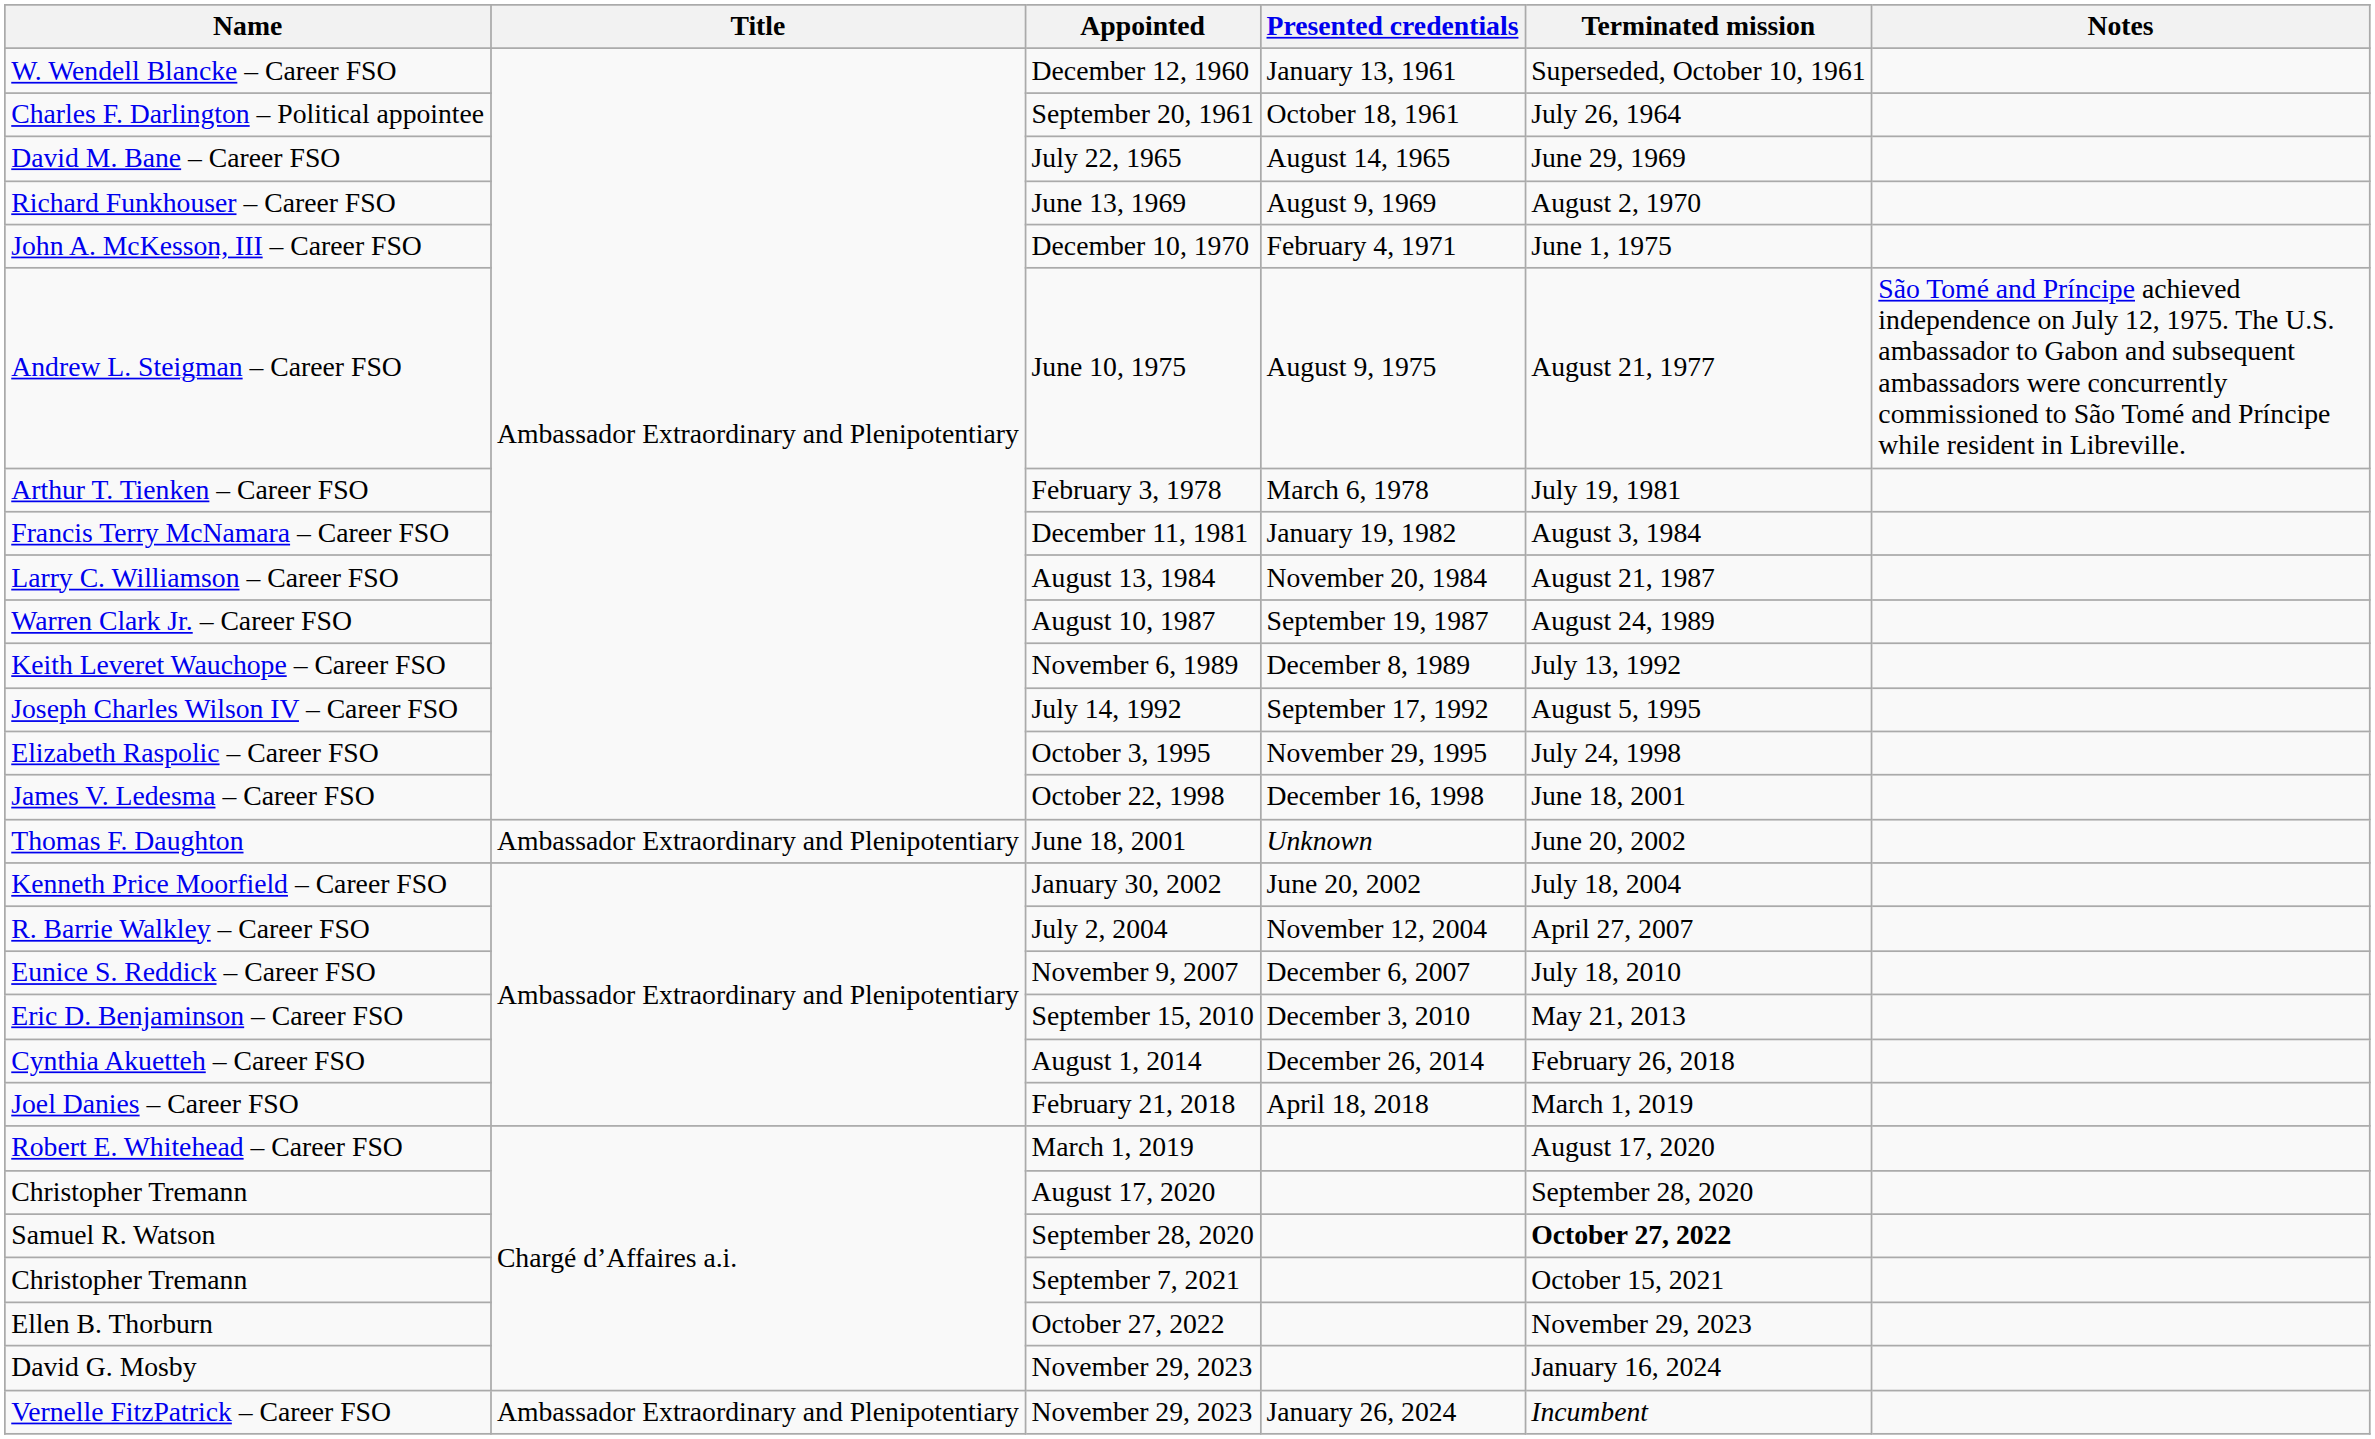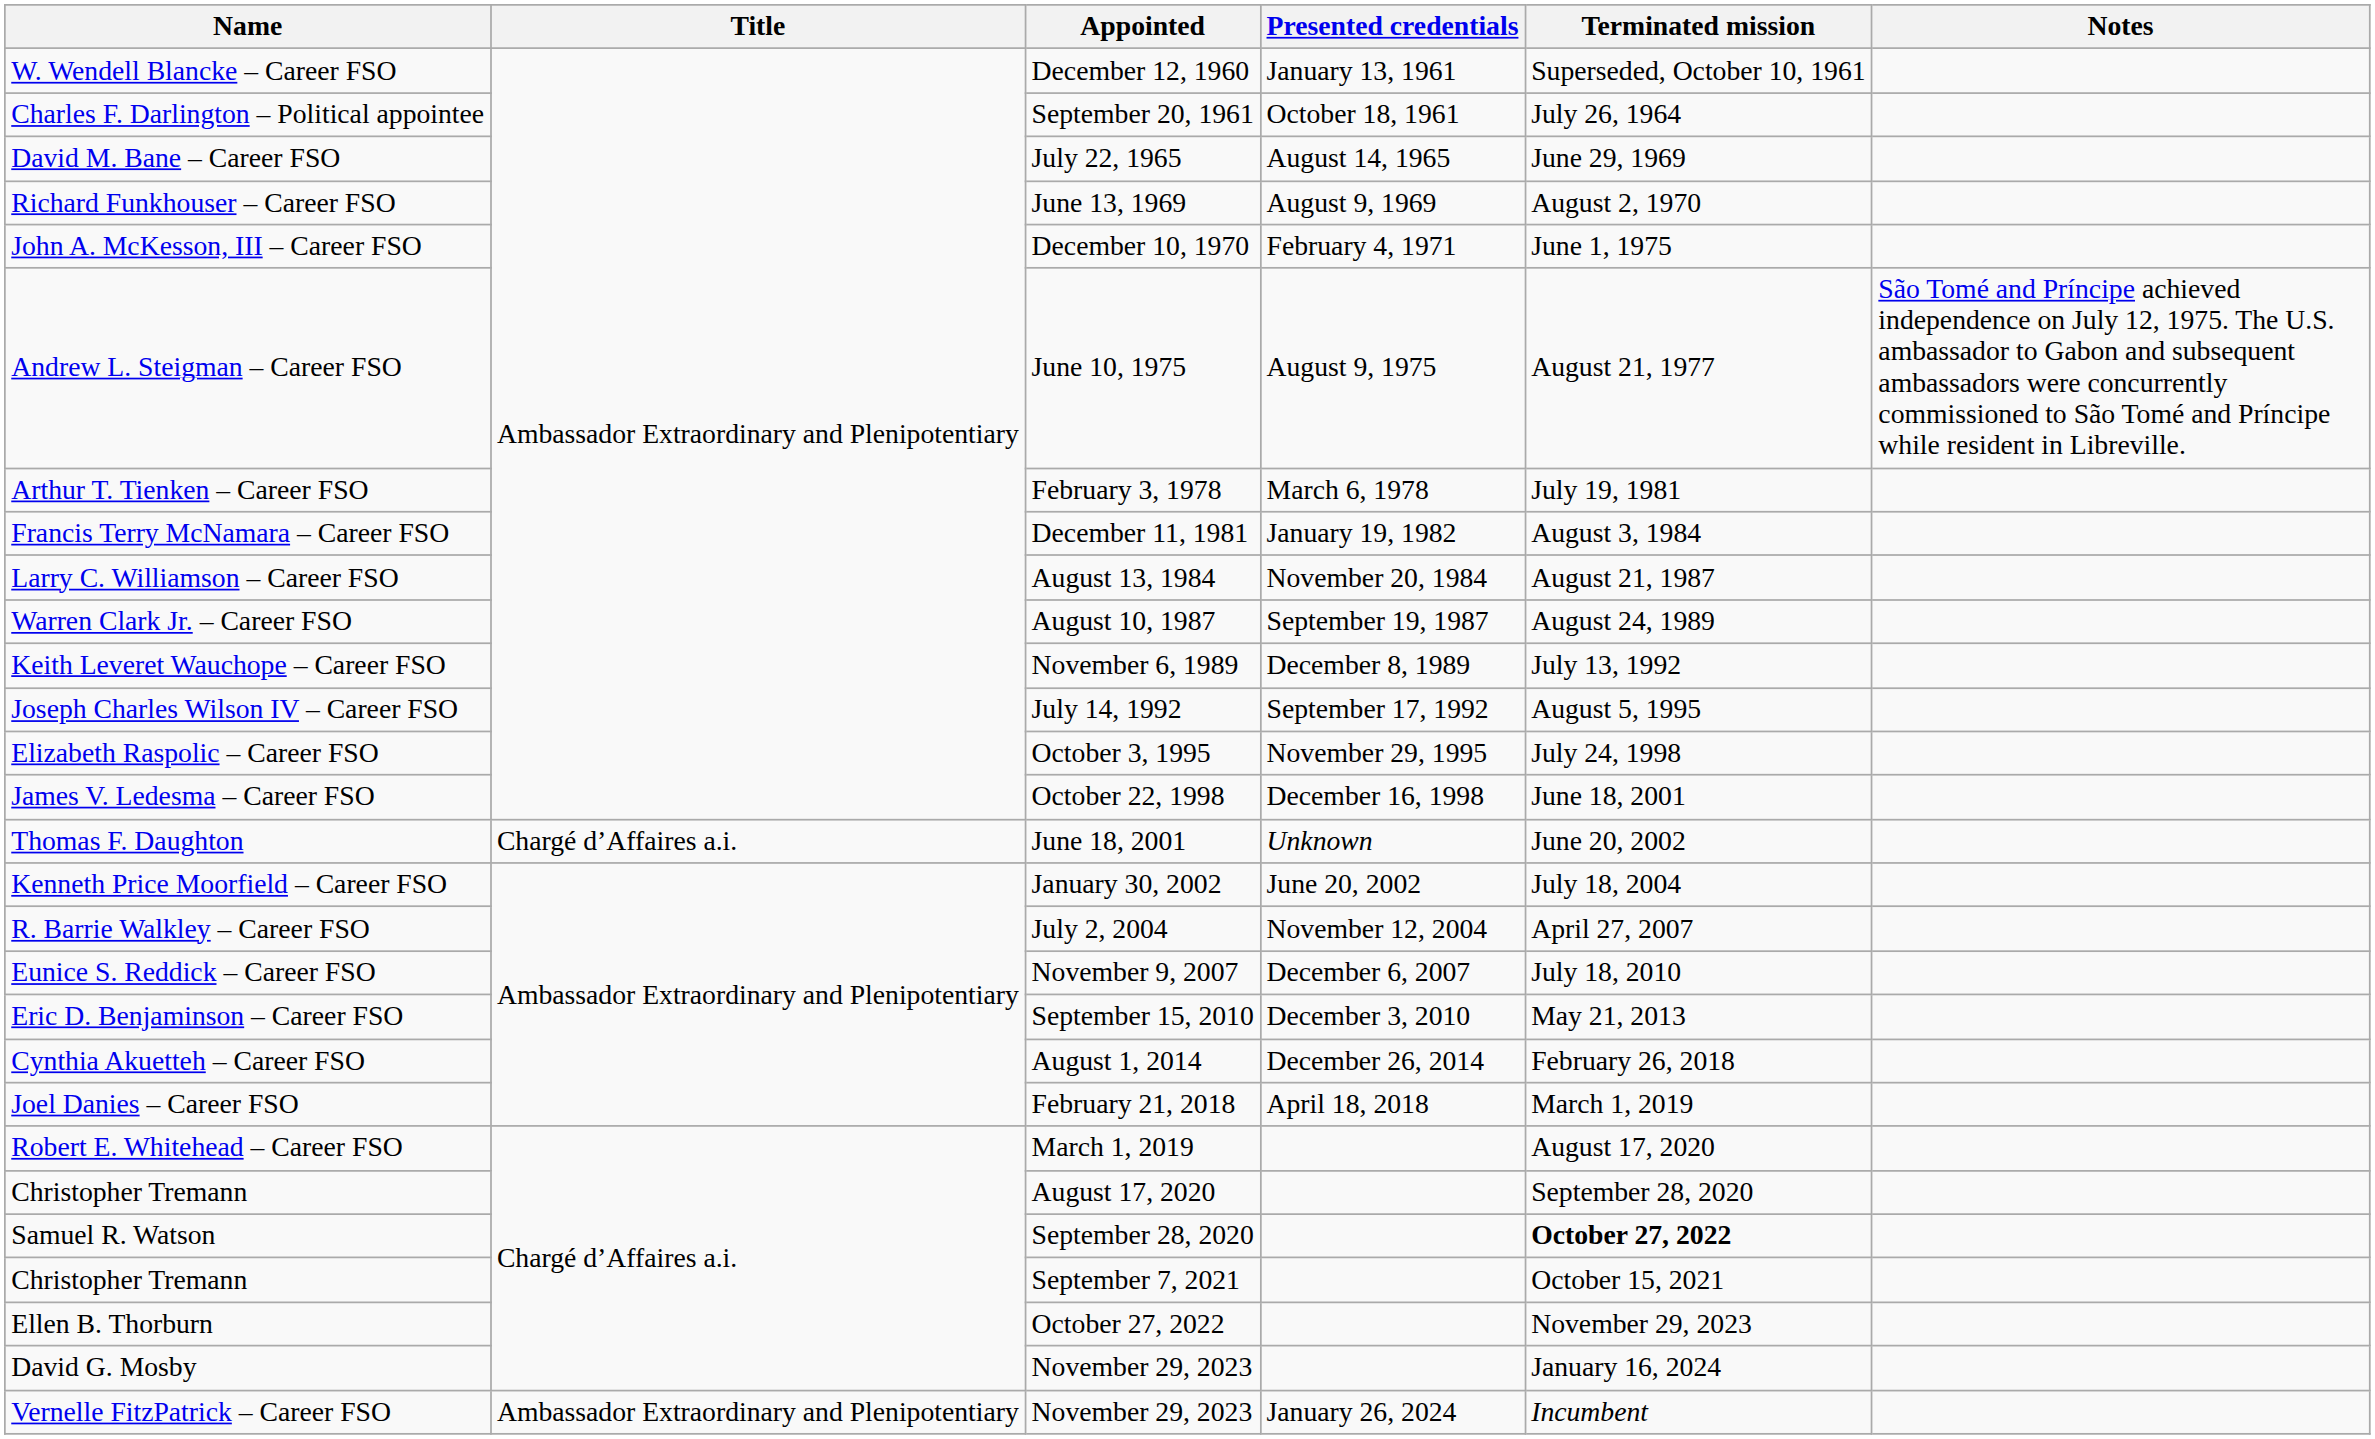 <table class="wikitable">
 <tr>
 <th>Name</th>
 <th>Title</th>
 <th>Appointed</th>
 <th><a href='#'>Presented credentials</a></th>
 <th>Terminated mission</th>
 <th style="width: 280px;">Notes</th>
 </tr>
 <tr>
 <td><a href='#'>W. Wendell Blancke</a> – Career FSO</td>
 <td rowspan="14">Ambassador Extraordinary and Plenipotentiary</td>
 <td>December 12, 1960</td>
 <td>January 13, 1961</td>
 <td>Superseded, October 10, 1961</td>
 <td></td>
 </tr>
 <tr>
 <td><a href='#'>Charles F. Darlington</a> – Political appointee</td>
 <td>September 20, 1961</td>
 <td>October 18, 1961</td>
 <td>July 26, 1964</td>
 <td></td>
 </tr>
 <tr>
 <td><a href='#'>David M. Bane</a> – Career FSO</td>
 <td>July 22, 1965</td>
 <td>August 14, 1965</td>
 <td>June 29, 1969</td>
 <td></td>
 </tr>
 <tr>
 <td><a href='#'>Richard Funkhouser</a> – Career FSO</td>
 <td>June 13, 1969</td>
 <td>August 9, 1969</td>
 <td>August 2, 1970</td>
 <td></td>
 </tr>
 <tr>
 <td><a href='#'>John A. McKesson, III</a> – Career FSO</td>
 <td>December 10, 1970</td>
 <td>February 4, 1971</td>
 <td>June 1, 1975</td>
 <td></td>
 </tr>
 <tr>
 <td><a href='#'>Andrew L. Steigman</a> – Career FSO</td>
 <td>June 10, 1975</td>
 <td>August 9, 1975</td>
 <td>August 21, 1977</td>
 <td><a href='#'>São Tomé and Príncipe</a> achieved independence on July 12, 1975. The U.S. ambassador to Gabon and subsequent ambassadors were concurrently commissioned to São Tomé and Príncipe while resident in Libreville.</td>
 </tr>
 <tr>
 <td><a href='#'>Arthur T. Tienken</a> – Career FSO</td>
 <td>February 3, 1978</td>
 <td>March 6, 1978</td>
 <td>July 19, 1981</td>
 <td></td>
 </tr>
 <tr>
 <td><a href='#'>Francis Terry McNamara</a> – Career FSO</td>
 <td>December 11, 1981</td>
 <td>January 19, 1982</td>
 <td>August 3, 1984</td>
 <td></td>
 </tr>
 <tr>
 <td><a href='#'>Larry C. Williamson</a> – Career FSO</td>
 <td>August 13, 1984</td>
 <td>November 20, 1984</td>
 <td>August 21, 1987</td>
 <td></td>
 </tr>
 <tr>
 <td><a href='#'>Warren Clark Jr.</a> – Career FSO</td>
 <td>August 10, 1987</td>
 <td>September 19, 1987</td>
 <td>August 24, 1989</td>
 <td></td>
 </tr>
 <tr>
 <td><a href='#'>Keith Leveret Wauchope</a> – Career FSO</td>
 <td>November 6, 1989</td>
 <td>December 8, 1989</td>
 <td>July 13, 1992</td>
 <td></td>
 </tr>
 <tr>
 <td><a href='#'>Joseph Charles Wilson IV</a> – Career FSO</td>
 <td>July 14, 1992</td>
 <td>September 17, 1992</td>
 <td>August 5, 1995</td>
 <td></td>
 </tr>
 <tr>
 <td><a href='#'>Elizabeth Raspolic</a> – Career FSO</td>
 <td>October 3, 1995</td>
 <td>November 29, 1995</td>
 <td>July 24, 1998</td>
 <td></td>
 </tr>
 <tr>
 <td><a href='#'>James V. Ledesma</a> – Career FSO</td>
 <td>October 22, 1998</td>
 <td>December 16, 1998</td>
 <td>June 18, 2001</td>
 <td></td>
 </tr>
 <tr>
 <td><a href='#'>Thomas F. Daughton</a></td>
-<td>Ambassador Extraordinary and Plenipotentiary</td>
+<td>Chargé d’Affaires a.i.</td>
 <td>June 18, 2001</td>
 <td><em>Unknown</em></td>
 <td>June 20, 2002</td>
 <td></td>
 </tr>
 <tr>
 <td><a href='#'>Kenneth Price Moorfield</a> – Career FSO</td>
 <td rowspan="6">Ambassador Extraordinary and Plenipotentiary</td>
 <td>January 30, 2002</td>
 <td>June 20, 2002</td>
 <td>July 18, 2004</td>
 <td></td>
 </tr>
 <tr>
 <td><a href='#'>R. Barrie Walkley</a> – Career FSO</td>
 <td>July 2, 2004</td>
 <td>November 12, 2004</td>
 <td>April 27, 2007</td>
 <td></td>
 </tr>
 <tr>
 <td><a href='#'>Eunice S. Reddick</a> – Career FSO</td>
 <td>November 9, 2007</td>
 <td>December 6, 2007</td>
 <td>July 18, 2010</td>
 <td></td>
 </tr>
 <tr>
 <td><a href='#'>Eric D. Benjaminson</a> – Career FSO</td>
 <td>September 15, 2010</td>
 <td>December 3, 2010</td>
 <td>May 21, 2013</td>
 <td></td>
 </tr>
 <tr>
 <td><a href='#'>Cynthia Akuetteh</a> – Career FSO</td>
 <td>August 1, 2014</td>
 <td>December 26, 2014</td>
 <td>February 26, 2018</td>
 <td></td>
 </tr>
 <tr>
 <td><a href='#'>Joel Danies</a> – Career FSO</td>
 <td>February 21, 2018</td>
 <td>April 18, 2018</td>
 <td>March 1, 2019</td>
 <td></td>
 </tr>
 <tr>
 <td><a href='#'>Robert E. Whitehead</a> – Career FSO</td>
 <td rowspan="6">Chargé d’Affaires a.i.</td>
 <td>March 1, 2019</td>
 <td></td>
 <td>August 17, 2020</td>
 <td></td>
 </tr>
 <tr>
 <td>Christopher Tremann</td>
 <td>August 17, 2020</td>
 <td></td>
 <td>September 28, 2020</td>
 <td></td>
 </tr>
 <tr>
 <td>Samuel R. Watson</td>
 <td>September 28, 2020</td>
 <td></td>
 <td><strong>October 27, 2022</strong></td>
 <td></td>
 </tr>
 <tr>
 <td>Christopher Tremann</td>
 <td>September 7, 2021</td>
 <td></td>
 <td>October 15, 2021</td>
 <td></td>
 </tr>
 <tr>
 <td>Ellen B. Thorburn</td>
 <td>October 27, 2022</td>
 <td></td>
 <td>November 29, 2023</td>
 <td></td>
 </tr>
 <tr>
 <td>David G. Mosby</td>
 <td>November 29, 2023</td>
 <td></td>
 <td>January 16, 2024</td>
 <td></td>
 </tr>
 <tr>
 <td><a href='#'>Vernelle FitzPatrick</a> – Career FSO</td>
 <td>Ambassador Extraordinary and Plenipotentiary</td>
 <td>November 29, 2023</td>
 <td>January 26, 2024</td>
 <td><em>Incumbent</em></td>
 <td></td>
 </tr>
 </table>
